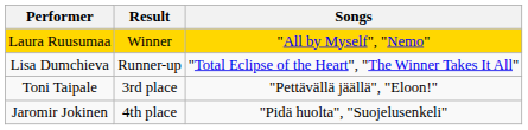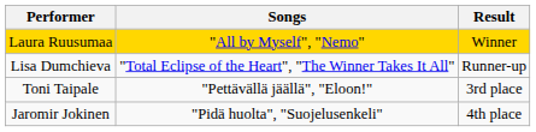 <table class="wikitable" style="text-align: center; width: auto">
 <tr>
 <th>Performer</th>
+<th>Songs</th>
 <th>Result</th>
-<th>Songs</th>
 </tr>
 <tr style="background:gold">
 <td>Laura Ruusumaa</td>
+<td>"<a href='#'>All by Myself</a>", "<a href='#'>Nemo</a>"</td>
 <td>Winner</td>
-<td>"<a href='#'>All by Myself</a>", "<a href='#'>Nemo</a>"</td>
 </tr>
 <tr>
 <td>Lisa Dumchieva</td>
+<td>"<a href='#'>Total Eclipse of the Heart</a>", "<a href='#'>The Winner Takes It All</a>"</td>
 <td>Runner-up</td>
-<td>"<a href='#'>Total Eclipse of the Heart</a>", "<a href='#'>The Winner Takes It All</a>"</td>
 </tr>
 <tr>
 <td>Toni Taipale</td>
+<td>"Pettävällä jäällä", "Eloon!"</td>
 <td>3rd place</td>
-<td>"Pettävällä jäällä", "Eloon!"</td>
 </tr>
 <tr>
 <td>Jaromir Jokinen</td>
+<td>"Pidä huolta", "Suojelusenkeli"</td>
 <td>4th place</td>
-<td>"Pidä huolta", "Suojelusenkeli"</td>
 </tr>
 </table>
